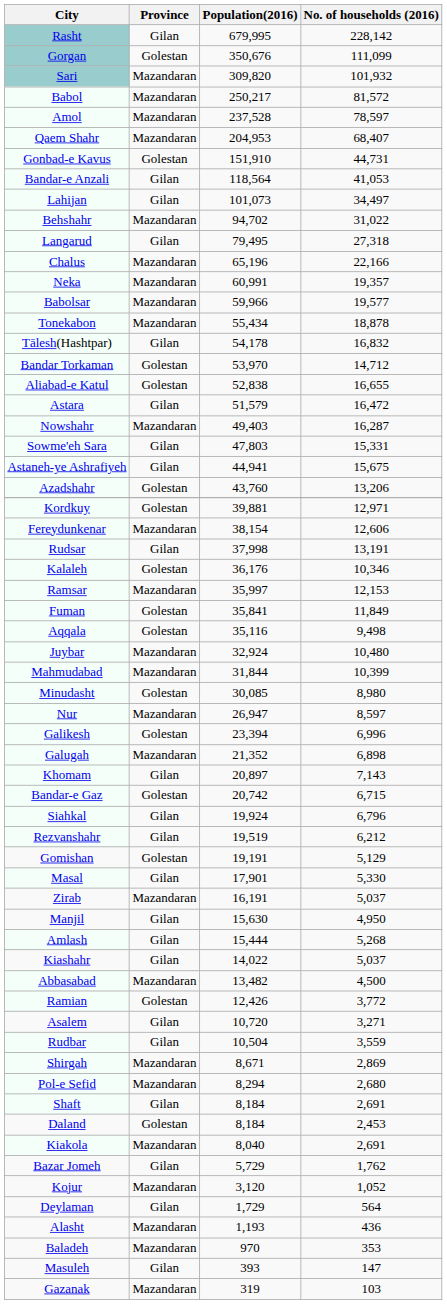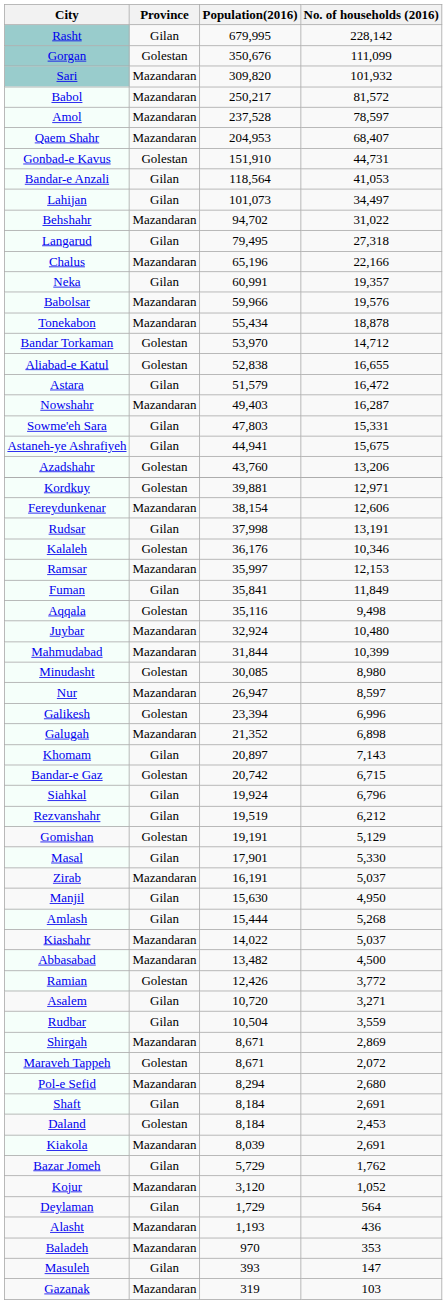 <table class="wikitable plainrowheaders sortable" style="text-align:center;">
 <tr style="vertical-align:middle;">
 <th>City</th>
 <th>Province</th>
 <th>Population(2016)</th>
 <th>No. of households (2016)</th>
 </tr>
 <tr>
 <td style="text-align:center;background:#99CCCC;"><a href='#'>Rasht</a></td>
 <td>Gilan</td>
 <td>679,995</td>
 <td>228,142</td>
 </tr>
 <tr>
 <td style="text-align:center;background:#99CCCC"><a href='#'>Gorgan</a></td>
 <td>Golestan</td>
 <td>350,676</td>
 <td>111,099</td>
 </tr>
 <tr>
 <td style="text-align:center;background:#99CCCC"><a href='#'>Sari</a></td>
 <td>Mazandaran</td>
 <td>309,820</td>
 <td>101,932</td>
 </tr>
 <tr>
 <td style="text-align:center;background:#F5FFFA"><a href='#'>Babol</a></td>
 <td>Mazandaran</td>
 <td>250,217</td>
 <td>81,572</td>
 </tr>
 <tr>
 <td style="text-align:center;background:#F5FFFA"><a href='#'>Amol</a></td>
 <td>Mazandaran</td>
 <td>237,528</td>
 <td>78,597</td>
 </tr>
 <tr>
 <td style="text-align:center;background:#F5FFFA"><a href='#'>Qaem Shahr</a></td>
 <td>Mazandaran</td>
 <td>204,953</td>
 <td>68,407</td>
 </tr>
 <tr>
 <td style="text-align:center;background:#F5FFFA"><a href='#'>Gonbad-e Kavus</a></td>
 <td>Golestan</td>
 <td>151,910</td>
 <td>44,731</td>
 </tr>
 <tr>
 <td style="text-align:center;background:#F5FFFA"><a href='#'>Bandar-e Anzali</a></td>
 <td>Gilan</td>
 <td>118,564</td>
 <td>41,053</td>
 </tr>
 <tr>
 <td style="text-align:center;background:#F5FFFA"><a href='#'>Lahijan</a></td>
 <td>Gilan</td>
 <td>101,073</td>
 <td>34,497</td>
 </tr>
 <tr>
 <td style="text-align:center;background:#F5FFFA"><a href='#'>Behshahr</a></td>
 <td>Mazandaran</td>
 <td>94,702</td>
 <td>31,022</td>
 </tr>
 <tr>
 <td style="text-align:center;background:#F5FFFA"><a href='#'>Langarud</a></td>
 <td>Gilan</td>
 <td>79,495</td>
 <td>27,318</td>
 </tr>
 <tr>
 <td style="text-align:center;background:#F5FFFA"><a href='#'>Chalus</a></td>
 <td>Mazandaran</td>
 <td>65,196</td>
 <td>22,166</td>
 </tr>
 <tr>
 <td style="text-align:center;background:#F5FFFA"><a href='#'>Neka</a></td>
-<td>Mazandaran</td>
+<td>Gilan</td>
 <td>60,991</td>
 <td>19,357</td>
 </tr>
 <tr>
 <td style="text-align:center;background:#F5FFFA"><a href='#'>Babolsar</a></td>
 <td>Mazandaran</td>
 <td>59,966</td>
-<td>19,577</td>
+<td>19,576</td>
 </tr>
 <tr>
 <td style="text-align:center;background:#F5FFFA"><a href='#'>Tonekabon</a></td>
 <td>Mazandaran</td>
 <td>55,434</td>
 <td>18,878</td>
-</tr>
-<tr>
-<td style="text-align:center;background:#F5FFFA"><a href='#'>Tālesh</a>(Hashtpar)</td>
-<td>Gilan</td>
-<td>54,178</td>
-<td>16,832</td>
 </tr>
 <tr>
 <td style="text-align:center;background:#F5FFFA"><a href='#'>Bandar Torkaman</a></td>
 <td>Golestan</td>
 <td>53,970</td>
 <td>14,712</td>
 </tr>
 <tr>
 <td style="text-align:center;background:#F5FFFA"><a href='#'>Aliabad-e Katul</a></td>
 <td>Golestan</td>
 <td>52,838</td>
 <td>16,655</td>
 </tr>
 <tr>
 <td style="text-align:center;background:#F5FFFA"><a href='#'>Astara</a></td>
 <td>Gilan</td>
 <td>51,579</td>
 <td>16,472</td>
 </tr>
 <tr>
 <td style="text-align:center;background:#F5FFFA"><a href='#'>Nowshahr</a></td>
 <td>Mazandaran</td>
 <td>49,403</td>
 <td>16,287</td>
 </tr>
 <tr>
 <td style="text-align:center;background:#F5FFFA"><a href='#'>Sowme'eh Sara</a></td>
 <td>Gilan</td>
 <td>47,803</td>
 <td>15,331</td>
 </tr>
 <tr>
 <td style="text-align:center;background:#F5FFFA"><a href='#'>Astaneh-ye Ashrafiyeh</a></td>
 <td>Gilan</td>
 <td>44,941</td>
 <td>15,675</td>
 </tr>
 <tr>
 <td style="text-align:center;background:#F5FFFA"><a href='#'>Azadshahr</a></td>
 <td>Golestan</td>
 <td>43,760</td>
 <td>13,206</td>
 </tr>
 <tr>
 </tr>
 <tr>
 <td style="text-align:center;background:#F5FFFA"><a href='#'>Kordkuy</a></td>
 <td>Golestan</td>
 <td>39,881</td>
 <td>12,971</td>
 </tr>
 <tr>
 <td style="text-align:center;background:#F5FFFA"><a href='#'>Fereydunkenar</a></td>
 <td>Mazandaran</td>
 <td>38,154</td>
 <td>12,606</td>
 </tr>
 <tr>
 <td style="text-align:center;background:#F5FFFA"><a href='#'>Rudsar</a></td>
 <td>Gilan</td>
 <td>37,998</td>
 <td>13,191</td>
 </tr>
 <tr>
 <td style="text-align:center;background:#F5FFFA"><a href='#'>Kalaleh</a></td>
 <td>Golestan</td>
 <td>36,176</td>
 <td>10,346</td>
 </tr>
 <tr>
 <td style="text-align:center;background:#F5FFFA"><a href='#'>Ramsar</a></td>
 <td>Mazandaran</td>
 <td>35,997</td>
 <td>12,153</td>
 </tr>
 <tr>
 <td style="text-align:center;background:#F5FFFA"><a href='#'>Fuman</a></td>
-<td>Golestan</td>
+<td>Gilan</td>
 <td>35,841</td>
 <td>11,849</td>
 </tr>
 <tr>
 <td style="text-align:center;background:#F5FFFA"><a href='#'>Aqqala</a></td>
 <td>Golestan</td>
 <td>35,116</td>
 <td>9,498</td>
 </tr>
 <tr>
 <td style="text-align:center;background:#F5FFFA"><a href='#'>Juybar</a></td>
 <td>Mazandaran</td>
 <td>32,924</td>
 <td>10,480</td>
 </tr>
 <tr>
 <td style="text-align:center;background:#F5FFFA"><a href='#'>Mahmudabad</a></td>
 <td>Mazandaran</td>
 <td>31,844</td>
 <td>10,399</td>
 </tr>
 <tr>
 <td style="text-align:center;background:#F5FFFA"><a href='#'>Minudasht</a></td>
 <td>Golestan</td>
 <td>30,085</td>
 <td>8,980</td>
 </tr>
 <tr>
 <td style="text-align:center;background:#F5FFFA"><a href='#'>Nur</a></td>
 <td>Mazandaran</td>
 <td>26,947</td>
 <td>8,597</td>
 </tr>
 <tr>
 <td style="text-align:center;background:#F5FFFA"><a href='#'>Galikesh</a></td>
 <td>Golestan</td>
 <td>23,394</td>
 <td>6,996</td>
 </tr>
 <tr>
 <td style="text-align:center;background:#F5FFFA"><a href='#'>Galugah</a></td>
 <td>Mazandaran</td>
 <td>21,352</td>
 <td>6,898</td>
 </tr>
 <tr>
 <td style="text-align:center;background:#F5FFFA"><a href='#'>Khomam</a></td>
 <td>Gilan</td>
 <td>20,897</td>
 <td>7,143</td>
 </tr>
 <tr>
 <td style="text-align:center;background:#F5FFFA"><a href='#'>Bandar-e Gaz</a></td>
 <td>Golestan</td>
 <td>20,742</td>
 <td>6,715</td>
 </tr>
 <tr>
 <td style="text-align:center;background:#F5FFFA"><a href='#'>Siahkal</a></td>
 <td>Gilan</td>
 <td>19,924</td>
 <td>6,796</td>
 </tr>
 <tr>
 <td style="text-align:center;background:#F5FFFA"><a href='#'>Rezvanshahr</a></td>
 <td>Gilan</td>
 <td>19,519</td>
 <td>6,212</td>
 </tr>
 <tr>
 <td style="text-align:center;"><a href='#'>Gomishan</a></td>
 <td>Golestan</td>
 <td>19,191</td>
 <td>5,129</td>
 </tr>
 <tr>
 <td style="text-align:center;background:#F5FFFA"><a href='#'>Masal</a></td>
 <td>Gilan</td>
 <td>17,901</td>
 <td>5,330</td>
 </tr>
 <tr>
 <td style="text-align:center;"><a href='#'>Zirab</a></td>
 <td>Mazandaran</td>
 <td>16,191</td>
 <td>5,037</td>
 </tr>
 <tr>
 <td style="text-align:center;"><a href='#'>Manjil</a></td>
 <td>Gilan</td>
 <td>15,630</td>
 <td>4,950</td>
 </tr>
 <tr>
 <td style="text-align:center;background:#F5FFFA"><a href='#'>Amlash</a></td>
 <td>Gilan</td>
 <td>15,444</td>
 <td>5,268</td>
 </tr>
 <tr>
 <td style="text-align:center;"><a href='#'>Kiashahr</a></td>
-<td>Gilan</td>
+<td>Mazandaran</td>
 <td>14,022</td>
 <td>5,037</td>
 </tr>
 <tr>
 <td style="text-align:center;background:#F5FFFA"><a href='#'>Abbasabad</a></td>
 <td>Mazandaran</td>
 <td>13,482</td>
 <td>4,500</td>
 </tr>
 <tr>
 <td style="text-align:center;background:#F5FFFA"><a href='#'>Ramian</a></td>
 <td>Golestan</td>
 <td>12,426</td>
 <td>3,772</td>
 </tr>
 <tr>
 <td style="text-align:center;"><a href='#'>Asalem</a></td>
 <td>Gilan</td>
 <td>10,720</td>
 <td>3,271</td>
 </tr>
 <tr>
 <td style="text-align:center;background:#F5FFFA"><a href='#'>Rudbar</a></td>
 <td>Gilan</td>
 <td>10,504</td>
 <td>3,559</td>
 </tr>
 <tr>
 <td style="text-align:center;background:#F5FFFA"><a href='#'>Shirgah</a></td>
 <td>Mazandaran</td>
 <td>8,671</td>
 <td>2,869</td>
 </tr>
 <tr>
+<td style="text-align:center;background:#F5FFFA"><a href='#'>Maraveh Tappeh</a></td>
+<td>Golestan</td>
+<td>8,671</td>
+<td>2,072</td>
+</tr>
+<tr>
 <td style="text-align:center;background:#F5FFFA"><a href='#'>Pol-e Sefid</a></td>
 <td>Mazandaran</td>
 <td>8,294</td>
 <td>2,680</td>
 </tr>
 <tr>
 <td style="text-align:center;background:#F5FFFA"><a href='#'>Shaft</a></td>
 <td>Gilan</td>
 <td>8,184</td>
 <td>2,691</td>
 </tr>
 <tr>
 <td style="text-align:center;"><a href='#'>Daland</a></td>
 <td>Golestan</td>
 <td>8,184</td>
 <td>2,453</td>
 </tr>
 <tr>
 <td style="text-align:center;background:#F5FFFA"><a href='#'>Kiakola</a></td>
 <td>Mazandaran</td>
-<td>8,040</td>
+<td>8,039</td>
 <td>2,691</td>
 </tr>
 <tr>
 <td style="text-align:center;"><a href='#'>Bazar Jomeh</a></td>
 <td>Gilan</td>
 <td>5,729</td>
 <td>1,762</td>
 </tr>
 <tr>
 <td style="text-align:center;"><a href='#'>Kojur</a></td>
 <td>Mazandaran</td>
 <td>3,120</td>
 <td>1,052</td>
 </tr>
 <tr>
 <td style="text-align:center;"><a href='#'>Deylaman</a></td>
 <td>Gilan</td>
 <td>1,729</td>
 <td>564</td>
 </tr>
 <tr>
 <td style="text-align:center;"><a href='#'>Alasht</a></td>
 <td>Mazandaran</td>
 <td>1,193</td>
 <td>436</td>
 </tr>
 <tr>
 <td style="text-align:center;"><a href='#'>Baladeh</a></td>
 <td>Mazandaran</td>
 <td>970</td>
 <td>353</td>
 </tr>
 <tr>
 <td style="text-align:center;"><a href='#'>Masuleh</a></td>
 <td>Gilan</td>
 <td>393</td>
 <td>147</td>
 </tr>
 <tr>
 <td style="text-align:center;"><a href='#'>Gazanak</a></td>
 <td>Mazandaran</td>
 <td>319</td>
 <td>103</td>
 </tr>
 </table>
